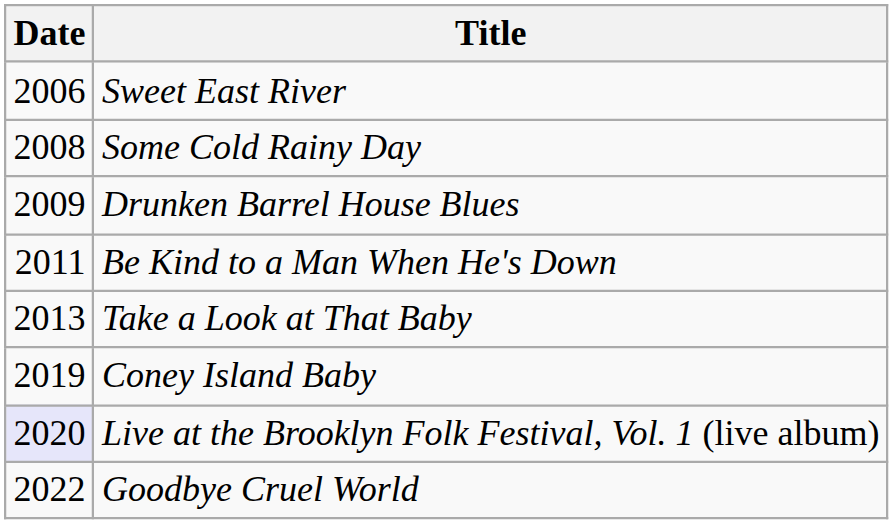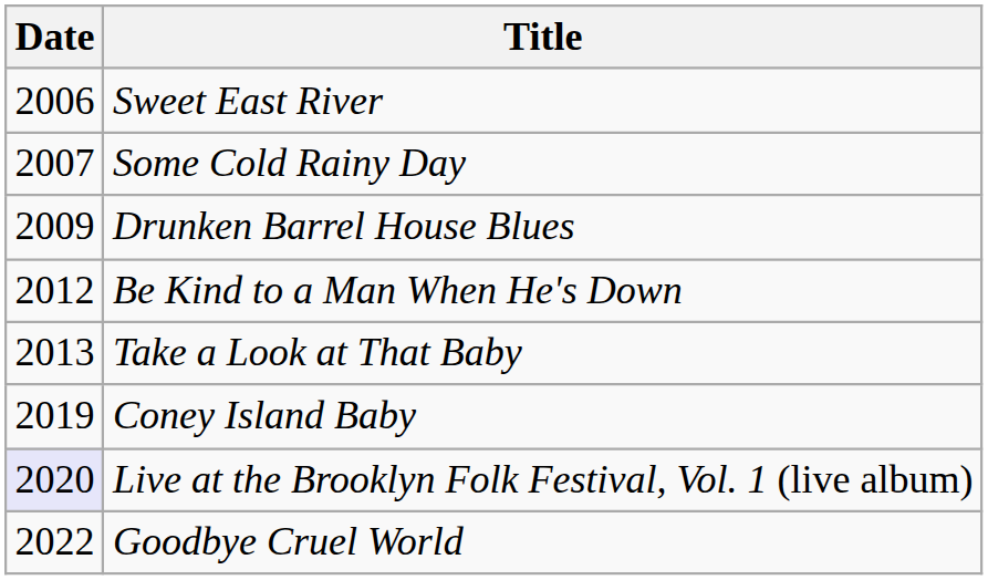 <table class="wikitable">
 <tr>
 <th align="center">Date</th>
 <th align="left">Title</th>
 </tr>
 <tr>
 <td align="right">2006</td>
 <td align="left"><em>Sweet East River</em></td>
 </tr>
 <tr>
-<td align="right">2008</td>
+<td align="right">2007</td>
 <td align="left"><em>Some Cold Rainy Day</em></td>
 </tr>
 <tr>
 <td align="right">2009</td>
 <td align="left"><em>Drunken Barrel House Blues</em></td>
 </tr>
 <tr>
-<td align="right">2011</td>
+<td align="right">2012</td>
 <td align="left"><em>Be Kind to a Man When He's Down</em></td>
 </tr>
 <tr>
 <td align="right">2013</td>
 <td align="left"><em>Take a Look at That Baby</em></td>
 </tr>
 <tr>
 <td align="right">2019</td>
 <td align="left"><em>Coney Island Baby</em></td>
 </tr>
 <tr>
 <td align="right" style="background: lavender;">2020</td>
 <td align="left"><em>Live at the Brooklyn Folk Festival, Vol. 1</em> (live album)</td>
 </tr>
 <tr>
 <td align="right">2022</td>
 <td align="left"><em>Goodbye Cruel World</em></td>
 </tr>
 </table>
